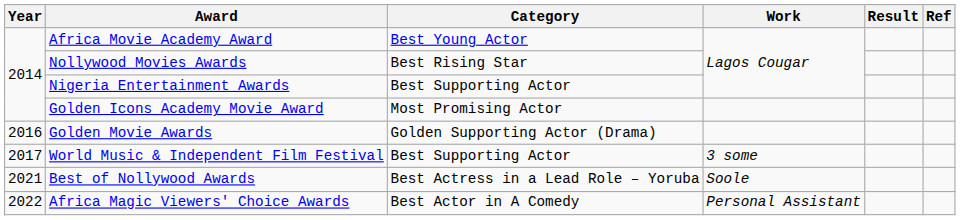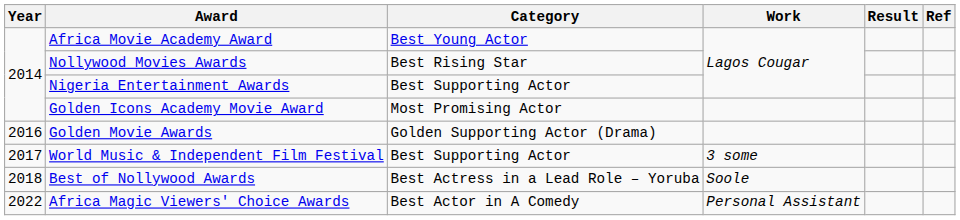 <table class="wikitable sortable">
 <tr>
 <th>Year</th>
 <th>Award</th>
 <th>Category</th>
 <th>Work</th>
 <th>Result</th>
 <th>Ref</th>
 </tr>
 <tr>
 <td rowspan="4">2014</td>
 <td><a href='#'>Africa Movie Academy Award</a></td>
 <td><a href='#'>Best Young Actor</a></td>
 <td rowspan="3"><em>Lagos Cougar</em></td>
 <td></td>
 <td></td>
 </tr>
 <tr>
 <td><a href='#'>Nollywood Movies Awards</a></td>
 <td>Best Rising Star</td>
 <td></td>
 <td></td>
 </tr>
 <tr>
 <td><a href='#'>Nigeria Entertainment Awards</a></td>
 <td>Best Supporting Actor</td>
 <td></td>
 <td></td>
 </tr>
 <tr>
 <td><a href='#'>Golden Icons Academy Movie Award</a></td>
 <td>Most Promising Actor</td>
 <td></td>
 <td></td>
 <td></td>
 </tr>
 <tr>
 <td>2016</td>
 <td><a href='#'>Golden Movie Awards</a></td>
 <td>Golden Supporting Actor (Drama)</td>
 <td></td>
 <td></td>
 <td></td>
 </tr>
 <tr>
 <td>2017</td>
 <td><a href='#'>World Music & Independent Film Festival</a></td>
 <td>Best Supporting Actor</td>
 <td><em>3 some</em></td>
 <td></td>
 <td></td>
 </tr>
 <tr>
-<td>2021</td>
+<td>2018</td>
 <td><a href='#'>Best of Nollywood Awards</a></td>
 <td>Best Actress in a Lead Role – Yoruba</td>
 <td><em>Soole</em></td>
 <td></td>
 <td></td>
 </tr>
 <tr>
 <td>2022</td>
 <td><a href='#'>Africa Magic Viewers' Choice Awards</a></td>
 <td>Best Actor in A Comedy</td>
 <td><em>Personal Assistant</em></td>
 <td></td>
 <td></td>
 </tr>
 </table>
